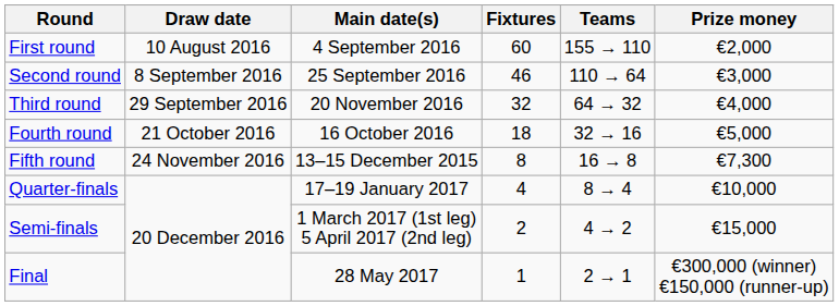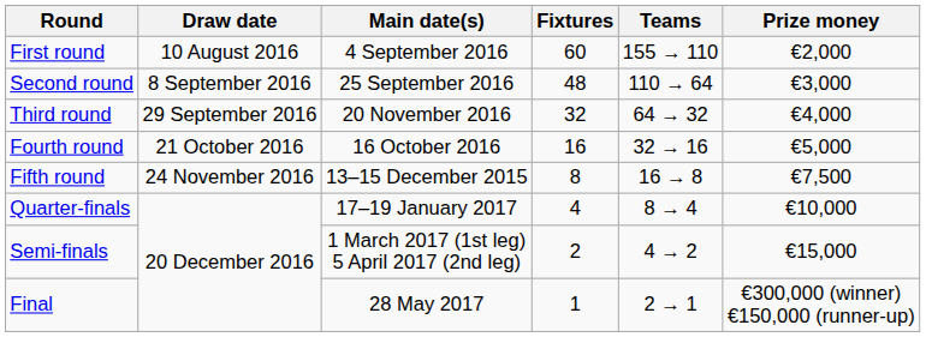 <table class="wikitable" style="text-align:center;">
 <tr>
 <th>Round</th>
 <th>Draw date</th>
 <th>Main date(s)</th>
 <th>Fixtures</th>
 <th>Teams</th>
 <th>Prize money</th>
 </tr>
 <tr>
 <td style="text-align:left;"><a href='#'>First round</a></td>
 <td>10 August 2016</td>
 <td>4 September 2016</td>
 <td>60</td>
 <td>155 → 110</td>
 <td>€2,000</td>
 </tr>
 <tr>
 <td style="text-align:left;"><a href='#'>Second round</a></td>
 <td>8 September 2016</td>
 <td>25 September 2016</td>
-<td>46</td>
+<td>48</td>
 <td>110 → 64</td>
 <td>€3,000</td>
 </tr>
 <tr>
 <td style="text-align:left;"><a href='#'>Third round</a></td>
 <td>29 September 2016</td>
 <td>20 November 2016</td>
 <td>32</td>
 <td>64 → 32</td>
 <td>€4,000</td>
 </tr>
 <tr>
 <td style="text-align:left;"><a href='#'>Fourth round</a></td>
 <td>21 October 2016</td>
 <td>16 October 2016</td>
-<td>18</td>
+<td>16</td>
 <td>32 → 16</td>
 <td>€5,000</td>
 </tr>
 <tr>
 <td style="text-align:left;"><a href='#'>Fifth round</a></td>
 <td>24 November 2016</td>
 <td>13–15 December 2015</td>
 <td>8</td>
 <td>16 → 8</td>
-<td>€7,300</td>
+<td>€7,500</td>
 </tr>
 <tr>
 <td style="text-align:left;"><a href='#'>Quarter-finals</a></td>
 <td rowspan=3>20 December 2016</td>
 <td>17–19 January 2017</td>
 <td>4</td>
 <td>8 → 4</td>
 <td>€10,000</td>
 </tr>
 <tr>
 <td style="text-align:left;"><a href='#'>Semi-finals</a></td>
 <td>1 March 2017 (1st leg)<br> 5 April 2017 (2nd leg)</td>
 <td>2</td>
 <td>4 → 2</td>
 <td>€15,000</td>
 </tr>
 <tr>
 <td style="text-align:left;"><a href='#'>Final</a></td>
 <td>28 May 2017</td>
 <td>1</td>
 <td>2 → 1</td>
 <td>€300,000 (winner)<br>€150,000 (runner-up)</td>
 </tr>
 </table>
